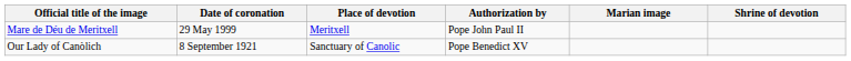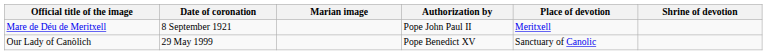 <table class="wikitable sortable" width="100%">
 <tr>
 <th>Official title of the image</th>
 <th data-sort-type="date">Date of coronation</th>
+<th width=200px class=unsortable>Marian image</th>
+<th>Authorization by</th>
 <th>Place of devotion</th>
-<th>Authorization by</th>
-<th width=200px class=unsortable>Marian image</th>
 <th width=200px class=unsortable>Shrine of devotion</th>
 </tr>
 <tr>
 <td><a href='#'>Mare de Déu de Meritxell</a></td>
-<td>29 May 1999</td>
+<td>8 September 1921</td>
+<td></td>
+<td>Pope John Paul II</td>
 <td><a href='#'>Meritxell</a></td>
-<td>Pope John Paul II</td>
-<td></td>
 <td></td>
 </tr>
 <tr>
 <td>Our Lady of Canòlich</td>
-<td>8 September 1921</td>
+<td>29 May 1999</td>
+<td></td>
+<td>Pope Benedict XV</td>
 <td>Sanctuary of <a href='#'>Canolic</a></td>
-<td>Pope Benedict XV</td>
-<td></td>
 <td></td>
 </tr>
 </table>
